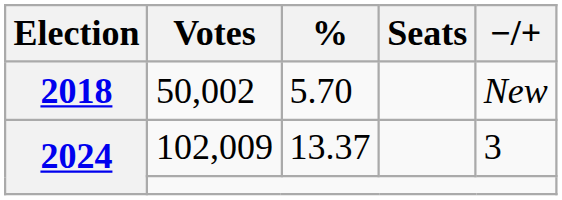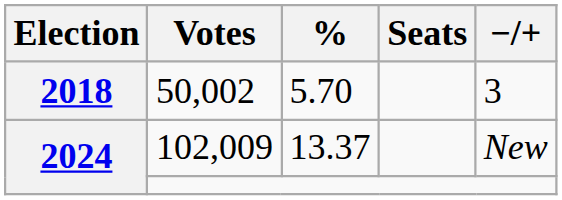 <table class="wikitable">
 <tr>
 <th>Election</th>
 <th>Votes</th>
 <th>%</th>
 <th>Seats</th>
 <th>−/+</th>
 </tr>
 <tr>
 <th><a href='#'>2018</a></th>
 <td>50,002</td>
 <td>5.70 </td>
 <td></td>
-<td><em>New</em></td>
+<td> 3</td>
 </tr>
 <tr>
 <th rowspan="2"><a href='#'>2024</a></th>
 <td>102,009</td>
 <td>13.37 </td>
 <td></td>
-<td> 3</td>
+<td><em>New</em></td>
 </tr>
 <tr>
 <td colspan="4"></td>
 </tr>
 </table>
